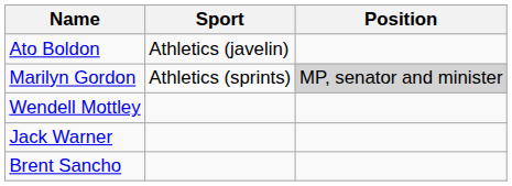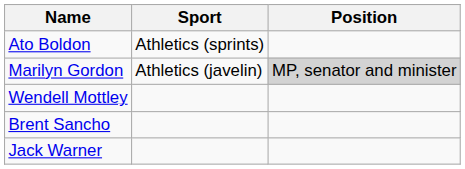 <table class="wikitable sortable">
 <tr>
 <th>Name</th>
 <th>Sport</th>
 <th>Position</th>
 </tr>
 <tr>
 <td data-sort-value="Boldon,Ato"><a href='#'>Ato Boldon</a></td>
-<td>Athletics (javelin)</td>
+<td>Athletics (sprints)</td>
 <td></td>
 </tr>
 <tr>
 <td><a href='#'>Marilyn Gordon</a></td>
-<td>Athletics (sprints)</td>
+<td>Athletics (javelin)</td>
 <td style="background: lightgrey;">MP, senator and minister</td>
 </tr>
 <tr>
 <td data-sort-value="Mottley,Wendell"><a href='#'>Wendell Mottley</a></td>
 <td></td>
 <td></td>
 </tr>
 <tr>
+<td data-sort-value="Sancho,Brent"><a href='#'>Brent Sancho</a></td>
+<td></td>
+<td></td>
+</tr>
+<tr>
 <td data-sort-value="Warner,Jack"><a href='#'>Jack Warner</a></td>
 <td></td>
 <td></td>
 </tr>
-<tr>
-<td data-sort-value="Sancho,Brent"><a href='#'>Brent Sancho</a></td>
-<td></td>
-<td></td>
-</tr>
 </table>
